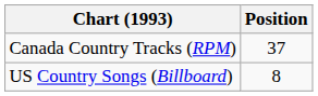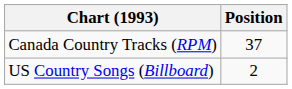 <table class="wikitable sortable">
 <tr>
 <th scope="col">Chart (1993)</th>
 <th scope="col">Position</th>
 </tr>
 <tr>
 <td>Canada Country Tracks (<em><a href='#'>RPM</a></em>)</td>
 <td align="center">37</td>
 </tr>
 <tr>
 <td>US <a href='#'>Country Songs</a> (<em><a href='#'>Billboard</a></em>)</td>
-<td align="center">8</td>
+<td align="center">2</td>
 </tr>
 </table>
